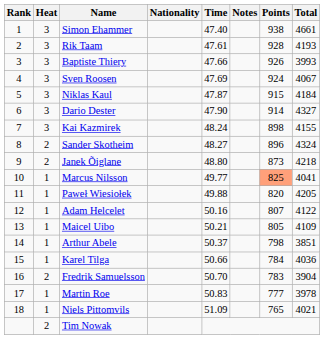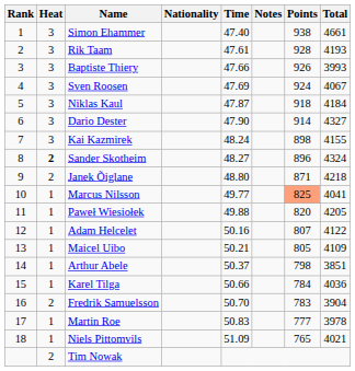 <table class="wikitable sortable" style="text-align:center">
 <tr>
 <th>Rank</th>
 <th>Heat</th>
 <th>Name</th>
 <th>Nationality</th>
 <th>Time</th>
 <th>Notes</th>
 <th>Points</th>
 <th>Total</th>
 </tr>
 <tr>
 <td>1</td>
 <td>3</td>
 <td align=left><a href='#'>Simon Ehammer</a></td>
 <td align=left></td>
 <td>47.40</td>
 <td></td>
 <td>938</td>
 <td>4661</td>
 </tr>
 <tr>
 <td>2</td>
 <td>3</td>
 <td align=left><a href='#'>Rik Taam</a></td>
 <td align=left></td>
 <td>47.61</td>
 <td></td>
 <td>928</td>
 <td>4193</td>
 </tr>
 <tr>
 <td>3</td>
 <td>3</td>
 <td align=left><a href='#'>Baptiste Thiery</a></td>
 <td align=left></td>
 <td>47.66</td>
 <td></td>
 <td>926</td>
 <td>3993</td>
 </tr>
 <tr>
 <td>4</td>
 <td>3</td>
 <td align=left><a href='#'>Sven Roosen</a></td>
 <td align=left></td>
 <td>47.69</td>
 <td></td>
 <td>924</td>
 <td>4067</td>
 </tr>
 <tr>
 <td>5</td>
 <td>3</td>
 <td align=left><a href='#'>Niklas Kaul</a></td>
 <td align=left></td>
 <td>47.87</td>
 <td></td>
-<td>915</td>
+<td>918</td>
 <td>4184</td>
 </tr>
 <tr>
 <td>6</td>
 <td>3</td>
 <td align=left><a href='#'>Dario Dester</a></td>
 <td align=left></td>
 <td>47.90</td>
 <td></td>
 <td>914</td>
 <td>4327</td>
 </tr>
 <tr>
 <td>7</td>
 <td>3</td>
 <td align=left><a href='#'>Kai Kazmirek</a></td>
 <td align=left></td>
 <td>48.24</td>
 <td></td>
 <td>898</td>
 <td>4155</td>
 </tr>
 <tr>
 <td>8</td>
-<td>2</td>
+<td><strong>2</strong></td>
 <td align=left><a href='#'>Sander Skotheim</a></td>
 <td align=left></td>
 <td>48.27</td>
 <td></td>
 <td>896</td>
 <td>4324</td>
 </tr>
 <tr>
 <td>9</td>
 <td>2</td>
 <td align=left><a href='#'>Janek Õiglane</a></td>
 <td align=left></td>
 <td>48.80</td>
 <td></td>
-<td>873</td>
+<td>871</td>
 <td>4218</td>
 </tr>
 <tr>
 <td>10</td>
 <td>1</td>
 <td align=left><a href='#'>Marcus Nilsson</a></td>
 <td align=left></td>
 <td>49.77</td>
 <td></td>
 <td style="background: lightsalmon;">825</td>
 <td>4041</td>
 </tr>
 <tr>
 <td>11</td>
 <td>1</td>
 <td align=left><a href='#'>Paweł Wiesiołek</a></td>
 <td align=left></td>
 <td>49.88</td>
 <td></td>
 <td>820</td>
 <td>4205</td>
 </tr>
 <tr>
 <td>12</td>
 <td>1</td>
 <td align=left><a href='#'>Adam Helcelet</a></td>
 <td align=left></td>
 <td>50.16</td>
 <td></td>
 <td>807</td>
 <td>4122</td>
 </tr>
 <tr>
 <td>13</td>
 <td>1</td>
 <td align=left><a href='#'>Maicel Uibo</a></td>
 <td align=left></td>
 <td>50.21</td>
 <td></td>
 <td>805</td>
 <td>4109</td>
 </tr>
 <tr>
 <td>14</td>
 <td>1</td>
 <td align=left><a href='#'>Arthur Abele</a></td>
 <td align=left></td>
 <td>50.37</td>
 <td></td>
 <td>798</td>
 <td>3851</td>
 </tr>
 <tr>
 <td>15</td>
 <td>1</td>
 <td align=left><a href='#'>Karel Tilga</a></td>
 <td align=left></td>
 <td>50.66</td>
 <td></td>
 <td>784</td>
 <td>4036</td>
 </tr>
 <tr>
 <td>16</td>
 <td>2</td>
 <td align=left><a href='#'>Fredrik Samuelsson</a></td>
 <td align=left></td>
 <td>50.70</td>
 <td></td>
 <td>783</td>
 <td>3904</td>
 </tr>
 <tr>
 <td>17</td>
 <td>1</td>
 <td align=left><a href='#'>Martin Roe</a></td>
 <td align=left></td>
 <td>50.83</td>
 <td></td>
 <td>777</td>
 <td>3978</td>
 </tr>
 <tr>
 <td>18</td>
 <td>1</td>
 <td align=left><a href='#'>Niels Pittomvils</a></td>
 <td align=left></td>
 <td>51.09</td>
 <td></td>
 <td>765</td>
 <td>4021</td>
 </tr>
 <tr>
 <td></td>
 <td>2</td>
 <td align=left><a href='#'>Tim Nowak</a></td>
 <td align=left></td>
 <td colspan=4></td>
 </tr>
 </table>
